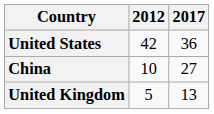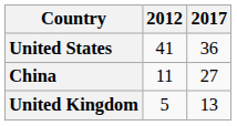 <table class="wikitable floatleft" style="text-align:center;">
 <tr>
 <th scope="col">Country</th>
 <th scope="col">2012</th>
 <th scope="col">2017</th>
 </tr>
 <tr>
 <th scope="row" style="text-align: left;">United States</th>
-<td>42</td>
+<td>41</td>
 <td>36</td>
 </tr>
 <tr>
 <th scope="row" style="text-align: left;">China</th>
-<td>10</td>
+<td>11</td>
 <td>27</td>
 </tr>
 <tr>
 <th scope="row" style="text-align: left;">United Kingdom</th>
 <td>5</td>
 <td>13</td>
 </tr>
 </table>
